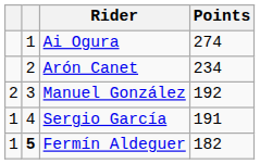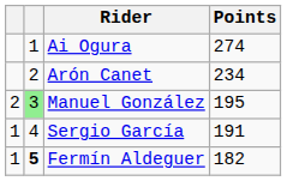 <table class="wikitable" style="font-size: 95%;">
 <tr>
 <th></th>
 <th></th>
 <th>Rider</th>
 <th>Points</th>
 </tr>
 <tr>
 <td></td>
 <td align=center>1</td>
 <td> <a href='#'>Ai Ogura</a></td>
 <td align=left>274</td>
 </tr>
 <tr>
 <td></td>
 <td align=center>2</td>
 <td> <a href='#'>Arón Canet</a></td>
 <td align=left>234</td>
 </tr>
 <tr>
 <td> 2</td>
-<td align=center>3</td>
+<td align=center style="background: lightgreen;">3</td>
 <td> <a href='#'>Manuel González</a></td>
-<td align=left>192</td>
+<td align=left>195</td>
 </tr>
 <tr>
 <td> 1</td>
 <td align=center>4</td>
 <td> <a href='#'>Sergio García</a></td>
 <td align=left>191</td>
 </tr>
 <tr>
 <td> 1</td>
 <td align=center><strong>5</strong></td>
 <td> <a href='#'>Fermín Aldeguer</a></td>
 <td align=left>182</td>
 </tr>
 </table>
